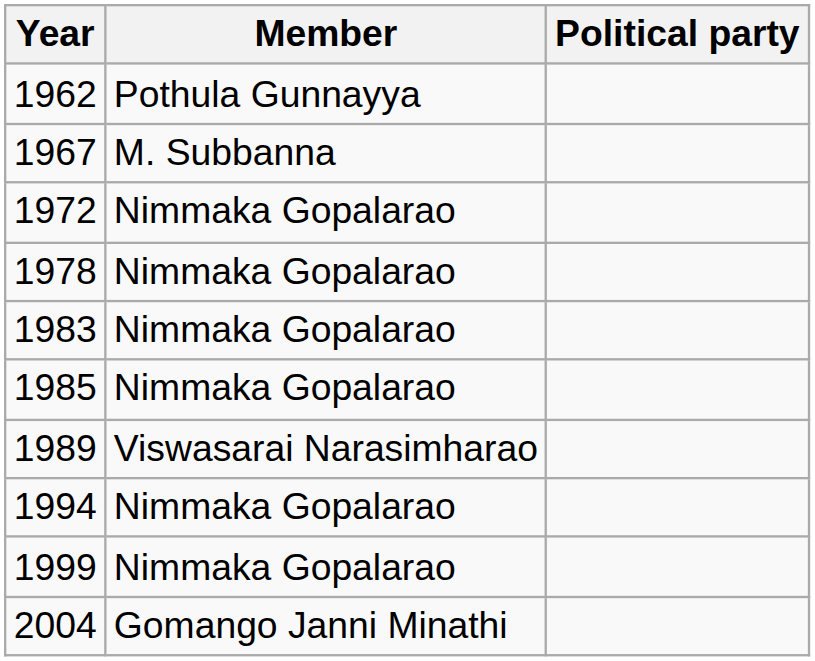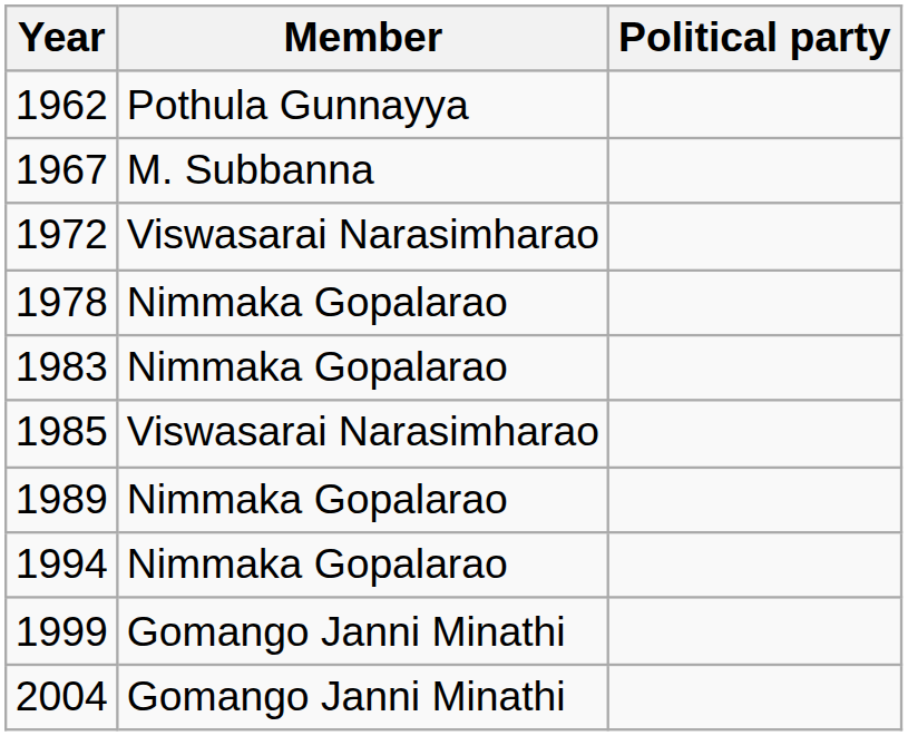 <table class="wikitable sortable">
 <tr>
 <th>Year</th>
 <th>Member</th>
 <th colspan="2">Political party</th>
 </tr>
 <tr>
 <td>1962</td>
 <td>Pothula Gunnayya</td>
 <td></td>
 </tr>
 <tr>
 <td>1967</td>
 <td>M. Subbanna</td>
 <td></td>
 </tr>
 <tr>
 <td>1972</td>
-<td>Nimmaka Gopalarao</td>
+<td>Viswasarai Narasimharao</td>
 <td></td>
 </tr>
 <tr>
 <td>1978</td>
 <td>Nimmaka Gopalarao</td>
 <td></td>
 </tr>
 <tr>
 <td>1983</td>
 <td>Nimmaka Gopalarao</td>
 <td></td>
 </tr>
 <tr>
 <td>1985</td>
-<td>Nimmaka Gopalarao</td>
+<td>Viswasarai Narasimharao</td>
 <td></td>
 </tr>
 <tr>
 <td>1989</td>
-<td>Viswasarai Narasimharao</td>
+<td>Nimmaka Gopalarao</td>
 <td></td>
 </tr>
 <tr>
 <td>1994</td>
 <td>Nimmaka Gopalarao</td>
 <td></td>
 </tr>
 <tr>
 <td>1999</td>
-<td>Nimmaka Gopalarao</td>
+<td>Gomango Janni Minathi</td>
 <td></td>
 </tr>
 <tr>
 <td>2004</td>
 <td>Gomango Janni Minathi</td>
 <td></td>
 </tr>
 </table>
